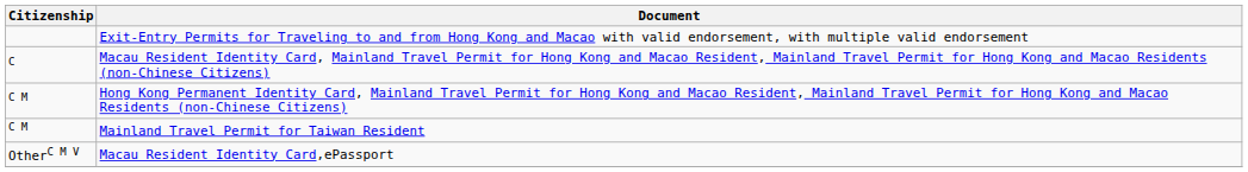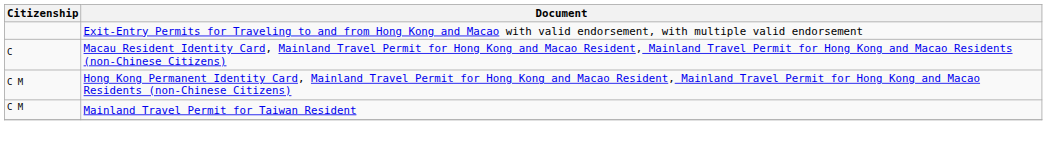 <table class="wikitable">
 <tr>
 <th>Citizenship</th>
 <th>Document</th>
 </tr>
 <tr>
 <td></td>
 <td><a href='#'>Exit-Entry Permits for Traveling to and from Hong Kong and Macao</a>  with valid endorsement,  with multiple valid endorsement</td>
 </tr>
 <tr>
 <td> <sup>C</sup></td>
 <td><a href='#'>Macau Resident Identity Card</a>, <a href='#'>Mainland Travel Permit for Hong Kong and Macao Resident</a>,<a href='#'> Mainland Travel Permit for Hong Kong and Macao Residents (non-Chinese Citizens)</a></td>
 </tr>
 <tr>
 <td> <sup>C M</sup></td>
 <td><a href='#'>Hong Kong Permanent Identity Card</a>, <a href='#'>Mainland Travel Permit for Hong Kong and Macao Resident</a>,<a href='#'> Mainland Travel Permit for Hong Kong and Macao Residents (non-Chinese Citizens)</a></td>
 </tr>
 <tr>
 <td><sup>C M</sup></td>
 <td><a href='#'>Mainland Travel Permit for Taiwan Resident</a></td>
 </tr>
 <tr>
-<td>Other<sup>C M V</sup> </td>
-<td><a href='#'>Macau Resident Identity Card</a>,ePassport</td>
-</tr>
-<tr>
 </tr>
 </table>
